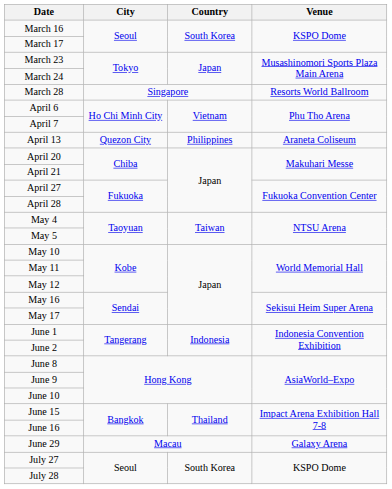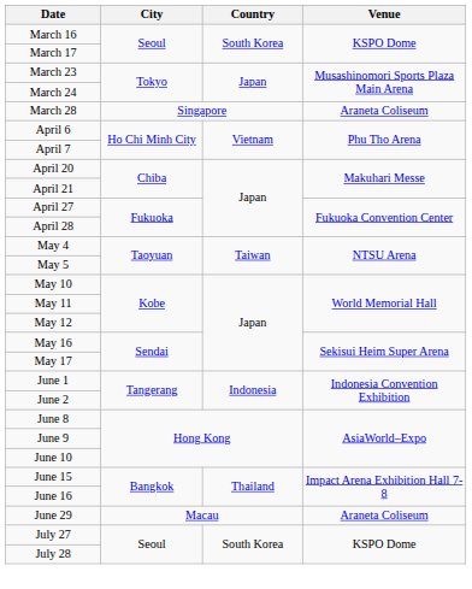 <table class=wikitable style=text-align:center;>
 <tr>
 <th width=150>Date</th>
 <th width=150>City</th>
 <th width=150>Country</th>
 <th width=250>Venue</th>
 </tr>
 <tr>
 <td>March 16</td>
 <td rowspan=2><a href='#'>Seoul</a></td>
 <td rowspan=2><a href='#'>South Korea</a></td>
 <td rowspan=2><a href='#'>KSPO Dome</a></td>
 </tr>
 <tr>
 <td>March 17</td>
 </tr>
 <tr>
 <td>March 23 </td>
 <td rowspan="2"><a href='#'>Tokyo</a></td>
 <td rowspan="2"><a href='#'>Japan</a></td>
 <td rowspan="2"><a href='#'>Musashinomori Sports Plaza Main Arena</a></td>
 </tr>
 <tr>
 <td>March 24 </td>
 </tr>
 <tr>
 <td>March 28 </td>
 <td colspan="2"><a href='#'>Singapore</a></td>
-<td><a href='#'>Resorts World Ballroom</a></td>
+<td><a href='#'>Araneta Coliseum</a></td>
 </tr>
 <tr>
 <td>April 6</td>
 <td rowspan="2"><a href='#'>Ho Chi Minh City</a></td>
 <td rowspan="2"><a href='#'>Vietnam</a></td>
 <td rowspan="2"><a href='#'>Phu Tho Arena</a></td>
 </tr>
 <tr>
 <td>April 7</td>
-</tr>
-<tr>
-<td>April 13</td>
-<td><a href='#'>Quezon City</a></td>
-<td><a href='#'>Philippines</a></td>
-<td><a href='#'>Araneta Coliseum</a></td>
 </tr>
 <tr>
 <td>April 20</td>
 <td rowspan="2"><a href='#'>Chiba</a></td>
 <td rowspan="4">Japan</td>
 <td rowspan="2"><a href='#'>Makuhari Messe</a></td>
 </tr>
 <tr>
 <td>April 21</td>
 </tr>
 <tr>
 <td>April 27</td>
 <td rowspan="2"><a href='#'>Fukuoka</a></td>
 <td rowspan="2"><a href='#'>Fukuoka Convention Center</a></td>
 </tr>
 <tr>
 <td>April 28</td>
 </tr>
 <tr>
 <td>May 4</td>
 <td rowspan="2"><a href='#'>Taoyuan</a></td>
 <td rowspan="2"><a href='#'>Taiwan</a></td>
 <td rowspan="2"><a href='#'>NTSU Arena</a></td>
 </tr>
 <tr>
 <td>May 5</td>
 </tr>
 <tr>
 <td>May 10</td>
 <td rowspan="3"><a href='#'>Kobe</a></td>
 <td rowspan="5">Japan</td>
 <td rowspan="3"><a href='#'>World Memorial Hall</a></td>
 </tr>
 <tr>
 <td>May 11</td>
 </tr>
 <tr>
 <td>May 12</td>
 </tr>
 <tr>
 <td>May 16</td>
 <td rowspan="2"><a href='#'>Sendai</a></td>
 <td rowspan="2"><a href='#'>Sekisui Heim Super Arena</a></td>
 </tr>
 <tr>
 <td>May 17</td>
 </tr>
 <tr>
 <td>June 1</td>
 <td rowspan="2"><a href='#'>Tangerang</a></td>
 <td rowspan="2"><a href='#'>Indonesia</a></td>
 <td rowspan="2"><a href='#'>Indonesia Convention Exhibition</a></td>
 </tr>
 <tr>
 <td>June 2</td>
 </tr>
 <tr>
 <td>June 8</td>
 <td rowspan="3" colspan="2"><a href='#'>Hong Kong</a></td>
 <td rowspan="3"><a href='#'>AsiaWorld–Expo</a></td>
 </tr>
 <tr>
 <td>June 9</td>
 </tr>
 <tr>
 <td>June 10</td>
 </tr>
 <tr>
 <td>June 15</td>
 <td rowspan="2"><a href='#'>Bangkok</a></td>
 <td rowspan="2"><a href='#'>Thailand</a></td>
 <td rowspan="2"><a href='#'>Impact Arena Exhibition Hall 7-8</a></td>
 </tr>
 <tr>
 <td>June 16</td>
 </tr>
 <tr>
 <td>June 29</td>
 <td colspan="2"><a href='#'>Macau</a></td>
-<td><a href='#'>Galaxy Arena</a></td>
+<td><a href='#'>Araneta Coliseum</a></td>
 </tr>
 <tr>
 <td>July 27</td>
 <td rowspan="2">Seoul</td>
 <td rowspan="2">South Korea</td>
 <td rowspan="2">KSPO Dome</td>
 </tr>
 <tr>
 <td>July 28</td>
 </tr>
 </table>
